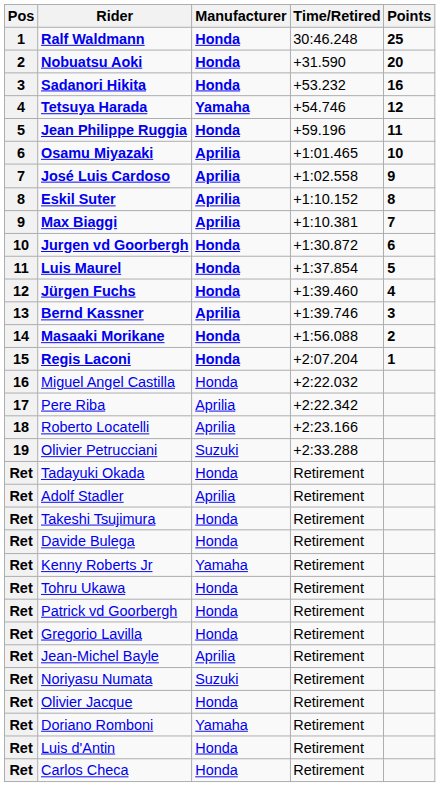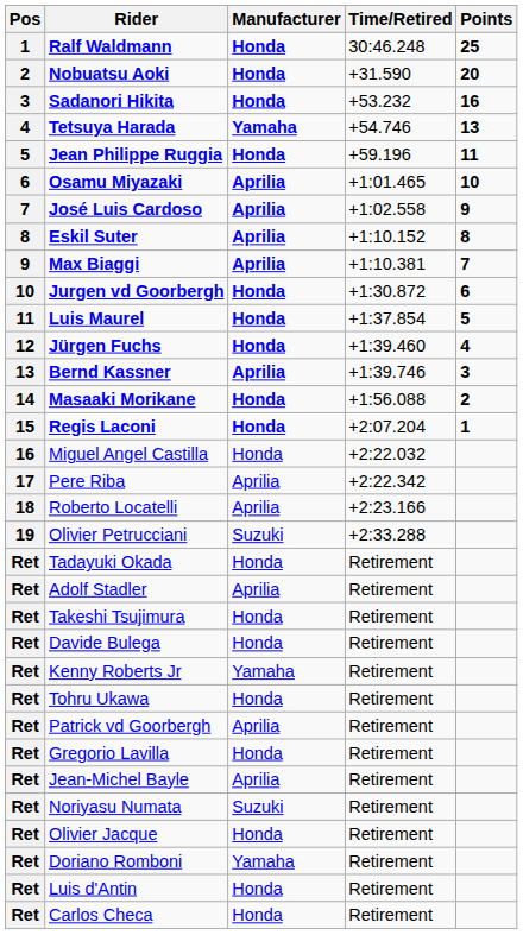 <table class="wikitable" style="font-size: 95%;">
 <tr>
 <th>Pos</th>
 <th>Rider</th>
 <th>Manufacturer</th>
 <th>Time/Retired</th>
 <th>Points</th>
 </tr>
 <tr>
 <th>1</th>
 <td> <strong><a href='#'>Ralf Waldmann</a></strong></td>
 <td><strong><a href='#'>Honda</a></strong></td>
 <td>30:46.248</td>
 <td><strong>25</strong></td>
 </tr>
 <tr>
 <th>2</th>
 <td> <strong><a href='#'>Nobuatsu Aoki</a></strong></td>
 <td><strong><a href='#'>Honda</a></strong></td>
 <td>+31.590</td>
 <td><strong>20</strong></td>
 </tr>
 <tr>
 <th>3</th>
 <td> <strong><a href='#'>Sadanori Hikita</a></strong></td>
 <td><strong><a href='#'>Honda</a></strong></td>
 <td>+53.232</td>
 <td><strong>16</strong></td>
 </tr>
 <tr>
 <th>4</th>
 <td> <strong><a href='#'>Tetsuya Harada</a></strong></td>
 <td><strong><a href='#'>Yamaha</a></strong></td>
 <td>+54.746</td>
-<td><strong>12</strong></td>
+<td><strong>13</strong></td>
 </tr>
 <tr>
 <th>5</th>
 <td> <strong><a href='#'>Jean Philippe Ruggia</a></strong></td>
 <td><strong><a href='#'>Honda</a></strong></td>
 <td>+59.196</td>
 <td><strong>11</strong></td>
 </tr>
 <tr>
 <th>6</th>
 <td> <strong><a href='#'>Osamu Miyazaki</a></strong></td>
 <td><strong><a href='#'>Aprilia</a></strong></td>
 <td>+1:01.465</td>
 <td><strong>10</strong></td>
 </tr>
 <tr>
 <th>7</th>
 <td> <strong><a href='#'>José Luis Cardoso</a></strong></td>
 <td><strong><a href='#'>Aprilia</a></strong></td>
 <td>+1:02.558</td>
 <td><strong>9</strong></td>
 </tr>
 <tr>
 <th>8</th>
 <td> <strong><a href='#'>Eskil Suter</a></strong></td>
 <td><strong><a href='#'>Aprilia</a></strong></td>
 <td>+1:10.152</td>
 <td><strong>8</strong></td>
 </tr>
 <tr>
 <th>9</th>
 <td> <strong><a href='#'>Max Biaggi</a></strong></td>
 <td><strong><a href='#'>Aprilia</a></strong></td>
 <td>+1:10.381</td>
 <td><strong>7</strong></td>
 </tr>
 <tr>
 <th>10</th>
 <td> <strong><a href='#'>Jurgen vd Goorbergh</a></strong></td>
 <td><strong><a href='#'>Honda</a></strong></td>
 <td>+1:30.872</td>
 <td><strong>6</strong></td>
 </tr>
 <tr>
 <th>11</th>
 <td> <strong><a href='#'>Luis Maurel</a></strong></td>
 <td><strong><a href='#'>Honda</a></strong></td>
 <td>+1:37.854</td>
 <td><strong>5</strong></td>
 </tr>
 <tr>
 <th>12</th>
 <td> <strong><a href='#'>Jürgen Fuchs</a></strong></td>
 <td><strong><a href='#'>Honda</a></strong></td>
 <td>+1:39.460</td>
 <td><strong>4</strong></td>
 </tr>
 <tr>
 <th>13</th>
 <td> <strong><a href='#'>Bernd Kassner</a></strong></td>
 <td><strong><a href='#'>Aprilia</a></strong></td>
 <td>+1:39.746</td>
 <td><strong>3</strong></td>
 </tr>
 <tr>
 <th>14</th>
 <td> <strong><a href='#'>Masaaki Morikane</a></strong></td>
 <td><strong><a href='#'>Honda</a></strong></td>
 <td>+1:56.088</td>
 <td><strong>2</strong></td>
 </tr>
 <tr>
 <th>15</th>
 <td> <strong><a href='#'>Regis Laconi</a></strong></td>
 <td><strong><a href='#'>Honda</a></strong></td>
 <td>+2:07.204</td>
 <td><strong>1</strong></td>
 </tr>
 <tr>
 <th>16</th>
 <td> <a href='#'>Miguel Angel Castilla</a></td>
 <td><a href='#'>Honda</a></td>
 <td>+2:22.032</td>
 <td></td>
 </tr>
 <tr>
 <th>17</th>
 <td> <a href='#'>Pere Riba</a></td>
 <td><a href='#'>Aprilia</a></td>
 <td>+2:22.342</td>
 <td></td>
 </tr>
 <tr>
 <th>18</th>
 <td> <a href='#'>Roberto Locatelli</a></td>
 <td><a href='#'>Aprilia</a></td>
 <td>+2:23.166</td>
 <td></td>
 </tr>
 <tr>
 <th>19</th>
 <td> <a href='#'>Olivier Petrucciani</a></td>
 <td><a href='#'>Suzuki</a></td>
 <td>+2:33.288</td>
 <td></td>
 </tr>
 <tr>
 <th>Ret</th>
 <td> <a href='#'>Tadayuki Okada</a></td>
 <td><a href='#'>Honda</a></td>
 <td>Retirement</td>
 <td></td>
 </tr>
 <tr>
 <th>Ret</th>
 <td> <a href='#'>Adolf Stadler</a></td>
 <td><a href='#'>Aprilia</a></td>
 <td>Retirement</td>
 <td></td>
 </tr>
 <tr>
 <th>Ret</th>
 <td> <a href='#'>Takeshi Tsujimura</a></td>
 <td><a href='#'>Honda</a></td>
 <td>Retirement</td>
 <td></td>
 </tr>
 <tr>
 <th>Ret</th>
 <td> <a href='#'>Davide Bulega</a></td>
 <td><a href='#'>Honda</a></td>
 <td>Retirement</td>
 <td></td>
 </tr>
 <tr>
 <th>Ret</th>
 <td> <a href='#'>Kenny Roberts Jr</a></td>
 <td><a href='#'>Yamaha</a></td>
 <td>Retirement</td>
 <td></td>
 </tr>
 <tr>
 <th>Ret</th>
 <td> <a href='#'>Tohru Ukawa</a></td>
 <td><a href='#'>Honda</a></td>
 <td>Retirement</td>
 <td></td>
 </tr>
 <tr>
 <th>Ret</th>
 <td> <a href='#'>Patrick vd Goorbergh</a></td>
-<td><a href='#'>Honda</a></td>
+<td><a href='#'>Aprilia</a></td>
 <td>Retirement</td>
 <td></td>
 </tr>
 <tr>
 <th>Ret</th>
 <td> <a href='#'>Gregorio Lavilla</a></td>
 <td><a href='#'>Honda</a></td>
 <td>Retirement</td>
 <td></td>
 </tr>
 <tr>
 <th>Ret</th>
 <td> <a href='#'>Jean-Michel Bayle</a></td>
 <td><a href='#'>Aprilia</a></td>
 <td>Retirement</td>
 <td></td>
 </tr>
 <tr>
 <th>Ret</th>
 <td> <a href='#'>Noriyasu Numata</a></td>
 <td><a href='#'>Suzuki</a></td>
 <td>Retirement</td>
 <td></td>
 </tr>
 <tr>
 <th>Ret</th>
 <td> <a href='#'>Olivier Jacque</a></td>
 <td><a href='#'>Honda</a></td>
 <td>Retirement</td>
 <td></td>
 </tr>
 <tr>
 <th>Ret</th>
 <td> <a href='#'>Doriano Romboni</a></td>
 <td><a href='#'>Yamaha</a></td>
 <td>Retirement</td>
 <td></td>
 </tr>
 <tr>
 <th>Ret</th>
 <td> <a href='#'>Luis d'Antin</a></td>
 <td><a href='#'>Honda</a></td>
 <td>Retirement</td>
 <td></td>
 </tr>
 <tr>
 <th>Ret</th>
 <td> <a href='#'>Carlos Checa</a></td>
 <td><a href='#'>Honda</a></td>
 <td>Retirement</td>
 <td></td>
 </tr>
 </table>
